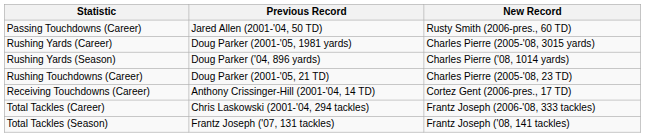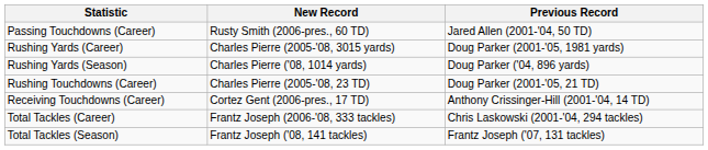 <table class="wikitable" width="80%">
 <tr>
 <th>Statistic</th>
+<th>New Record</th>
 <th>Previous Record</th>
-<th>New Record</th>
 </tr>
 <tr>
 <td>Passing Touchdowns (Career)</td>
+<td>Rusty Smith (2006-pres., 60 TD)</td>
 <td>Jared Allen (2001-'04, 50 TD)</td>
-<td>Rusty Smith (2006-pres., 60 TD)</td>
 </tr>
 <tr>
 <td>Rushing Yards (Career)</td>
+<td>Charles Pierre (2005-'08, 3015 yards)</td>
 <td>Doug Parker (2001-'05, 1981 yards)</td>
-<td>Charles Pierre (2005-'08, 3015 yards)</td>
 </tr>
 <tr>
 <td>Rushing Yards (Season)</td>
+<td>Charles Pierre ('08, 1014 yards)</td>
 <td>Doug Parker ('04, 896 yards)</td>
-<td>Charles Pierre ('08, 1014 yards)</td>
 </tr>
 <tr>
 <td>Rushing Touchdowns (Career)</td>
+<td>Charles Pierre (2005-'08, 23 TD)</td>
 <td>Doug Parker (2001-'05, 21 TD)</td>
-<td>Charles Pierre (2005-'08, 23 TD)</td>
 </tr>
 <tr>
 <td>Receiving Touchdowns (Career)</td>
+<td>Cortez Gent (2006-pres., 17 TD)</td>
 <td>Anthony Crissinger-Hill (2001-'04, 14 TD)</td>
-<td>Cortez Gent (2006-pres., 17 TD)</td>
 </tr>
 <tr>
 <td>Total Tackles (Career)</td>
+<td>Frantz Joseph (2006-'08, 333 tackles)</td>
 <td>Chris Laskowski (2001-'04, 294 tackles)</td>
-<td>Frantz Joseph (2006-'08, 333 tackles)</td>
 </tr>
 <tr>
 <td>Total Tackles (Season)</td>
+<td>Frantz Joseph ('08, 141 tackles)</td>
 <td>Frantz Joseph ('07, 131 tackles)</td>
-<td>Frantz Joseph ('08, 141 tackles)</td>
 </tr>
 </table>
